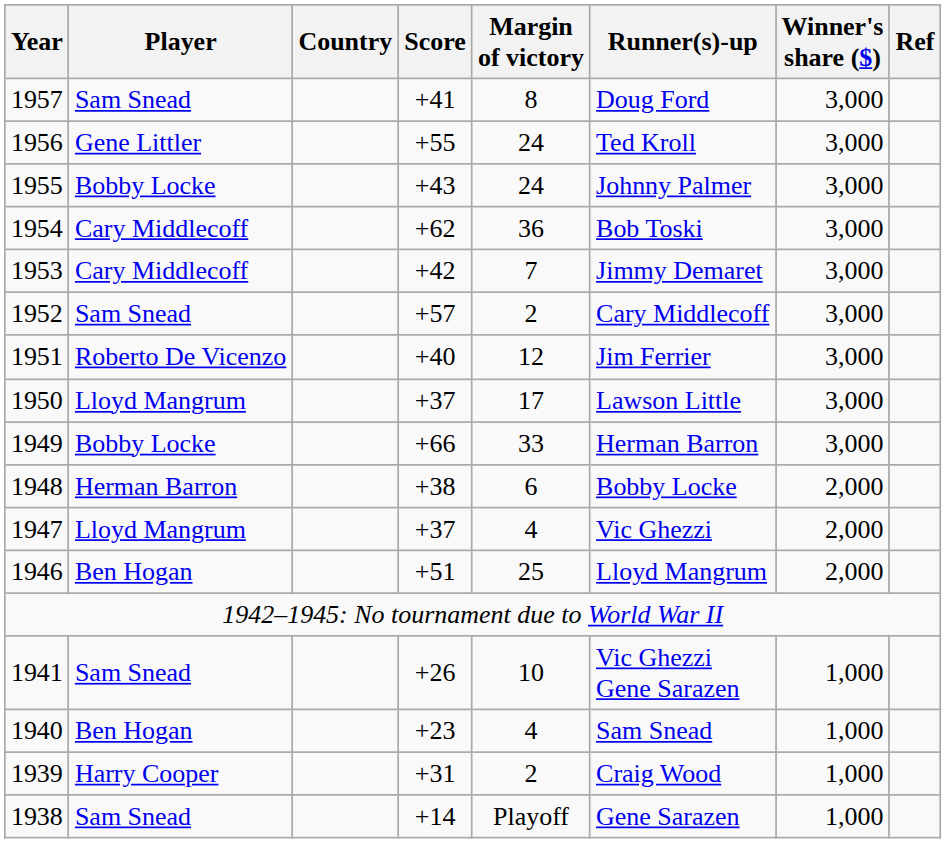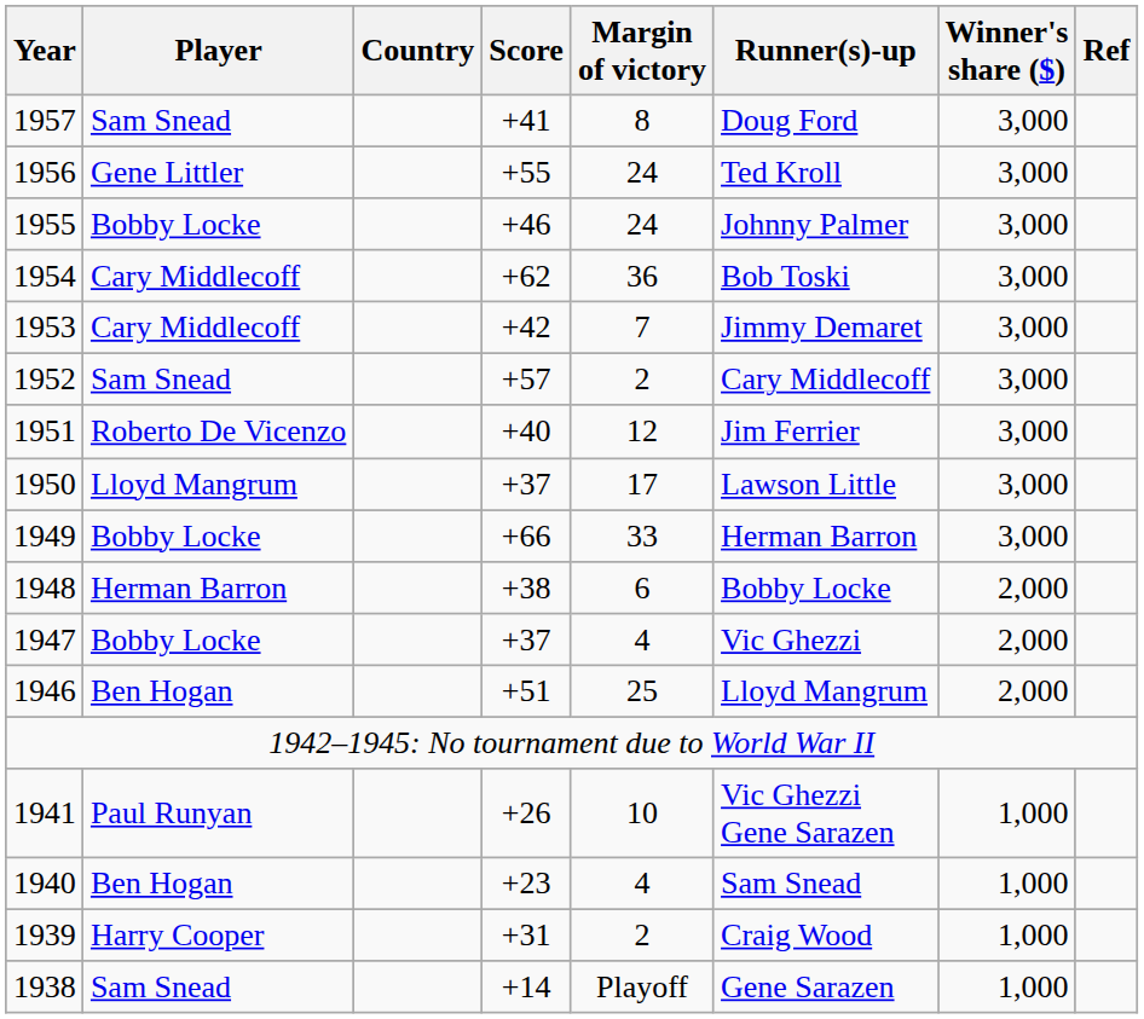 <table class="wikitable" style="font-size:95%">
 <tr>
 <th>Year</th>
 <th>Player</th>
 <th>Country</th>
 <th>Score</th>
 <th>Margin<br>of victory</th>
 <th>Runner(s)-up</th>
 <th>Winner's<br>share (<a href='#'>$</a>)</th>
 <th>Ref</th>
 </tr>
 <tr>
 <td>1957</td>
 <td><a href='#'>Sam Snead</a></td>
 <td></td>
 <td align=center>+41</td>
 <td align=center>8</td>
 <td> <a href='#'>Doug Ford</a></td>
 <td align=right>3,000</td>
 <td></td>
 </tr>
 <tr>
 <td>1956</td>
 <td><a href='#'>Gene Littler</a></td>
 <td></td>
 <td align=center>+55</td>
 <td align=center>24</td>
 <td> <a href='#'>Ted Kroll</a></td>
 <td align=right>3,000</td>
 <td></td>
 </tr>
 <tr>
 <td>1955</td>
 <td><a href='#'>Bobby Locke</a></td>
 <td></td>
-<td align=center>+43</td>
+<td align=center>+46</td>
 <td align=center>24</td>
 <td> <a href='#'>Johnny Palmer</a></td>
 <td align=right>3,000</td>
 <td></td>
 </tr>
 <tr>
 <td>1954</td>
 <td><a href='#'>Cary Middlecoff</a></td>
 <td></td>
 <td align=center>+62</td>
 <td align=center>36</td>
 <td> <a href='#'>Bob Toski</a></td>
 <td align=right>3,000</td>
 <td></td>
 </tr>
 <tr>
 <td>1953</td>
 <td><a href='#'>Cary Middlecoff</a></td>
 <td></td>
 <td align=center>+42</td>
 <td align=center>7</td>
 <td> <a href='#'>Jimmy Demaret</a></td>
 <td align=right>3,000</td>
 <td></td>
 </tr>
 <tr>
 <td>1952</td>
 <td><a href='#'>Sam Snead</a></td>
 <td></td>
 <td align=center>+57</td>
 <td align=center>2</td>
 <td> <a href='#'>Cary Middlecoff</a></td>
 <td align=right>3,000</td>
 <td></td>
 </tr>
 <tr>
 <td>1951</td>
 <td><a href='#'>Roberto De Vicenzo</a></td>
 <td></td>
 <td align=center>+40</td>
 <td align=center>12</td>
 <td> <a href='#'>Jim Ferrier</a></td>
 <td align=right>3,000</td>
 <td></td>
 </tr>
 <tr>
 <td>1950</td>
 <td><a href='#'>Lloyd Mangrum</a></td>
 <td></td>
 <td align=center>+37</td>
 <td align=center>17</td>
 <td> <a href='#'>Lawson Little</a></td>
 <td align=right>3,000</td>
 <td></td>
 </tr>
 <tr>
 <td>1949</td>
 <td><a href='#'>Bobby Locke</a></td>
 <td></td>
 <td align=center>+66</td>
 <td align=center>33</td>
 <td> <a href='#'>Herman Barron</a></td>
 <td align=right>3,000</td>
 <td></td>
 </tr>
 <tr>
 <td>1948</td>
 <td><a href='#'>Herman Barron</a></td>
 <td></td>
 <td align=center>+38</td>
 <td align=center>6</td>
 <td> <a href='#'>Bobby Locke</a></td>
 <td align=right>2,000</td>
 <td></td>
 </tr>
 <tr>
 <td>1947</td>
-<td><a href='#'>Lloyd Mangrum</a></td>
+<td><a href='#'>Bobby Locke</a></td>
 <td></td>
 <td align=center>+37</td>
 <td align=center>4</td>
 <td> <a href='#'>Vic Ghezzi</a></td>
 <td align=right>2,000</td>
 <td></td>
 </tr>
 <tr>
 <td>1946</td>
 <td><a href='#'>Ben Hogan</a></td>
 <td></td>
 <td align=center>+51</td>
 <td align=center>25</td>
 <td> <a href='#'>Lloyd Mangrum</a></td>
 <td align=right>2,000</td>
 <td></td>
 </tr>
 <tr>
 <td align=center colspan=8><em>1942–1945: No tournament due to <a href='#'>World War II</a></em></td>
 </tr>
 <tr>
 <td>1941</td>
-<td><a href='#'>Sam Snead</a></td>
+<td><a href='#'>Paul Runyan</a></td>
 <td></td>
 <td align=center>+26</td>
 <td align=center>10</td>
 <td> <a href='#'>Vic Ghezzi</a><br> <a href='#'>Gene Sarazen</a></td>
 <td align=right>1,000</td>
 <td></td>
 </tr>
 <tr>
 <td>1940</td>
 <td><a href='#'>Ben Hogan</a></td>
 <td></td>
 <td align=center>+23</td>
 <td align=center>4</td>
 <td> <a href='#'>Sam Snead</a></td>
 <td align=right>1,000</td>
 <td></td>
 </tr>
 <tr>
 <td>1939</td>
 <td><a href='#'>Harry Cooper</a></td>
 <td></td>
 <td align=center>+31</td>
 <td align=center>2</td>
 <td> <a href='#'>Craig Wood</a></td>
 <td align=right>1,000</td>
 <td></td>
 </tr>
 <tr>
 <td>1938</td>
 <td><a href='#'>Sam Snead</a></td>
 <td></td>
 <td align=center>+14</td>
 <td align=center>Playoff</td>
 <td> <a href='#'>Gene Sarazen</a></td>
 <td align=right>1,000</td>
 <td></td>
 </tr>
 </table>
